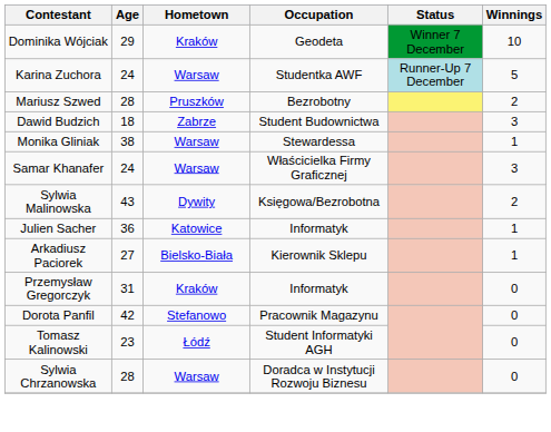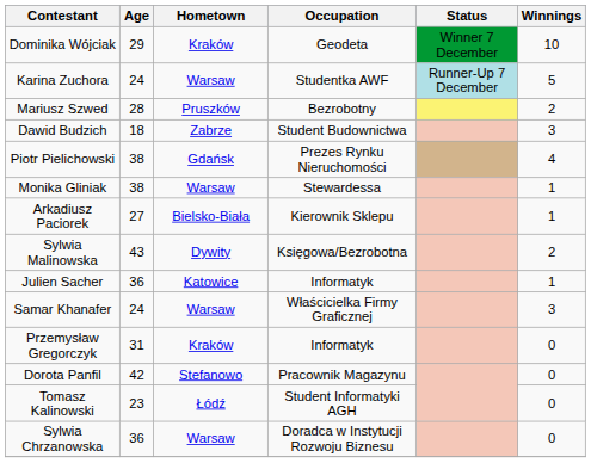 <table class="wikitable sortable" style="text-align:center; font-size:90%; border-collapse:collapse; width:100%;">
 <tr style="background:#C1D8FF;">
 <th style="width:18%;">Contestant</th>
 <th style="width:4%;">Age</th>
 <th style="width:18%;">Hometown</th>
 <th style="width:20%;">Occupation</th>
 <th style="width:16%;">Status</th>
 <th style="width:2%;">Winnings</th>
 </tr>
 <tr>
 <td>Dominika Wójciak</td>
 <td>29</td>
 <td><a href='#'>Kraków</a></td>
 <td>Geodeta</td>
 <td style="background:#093;"><span>Winner 7 December</span></td>
 <td>10</td>
 </tr>
 <tr>
 <td>Karina Zuchora</td>
 <td>24</td>
 <td><a href='#'>Warsaw</a></td>
 <td>Studentka AWF</td>
 <td style="background:#B0E0E6;">Runner-Up 7 December</td>
 <td>5</td>
 </tr>
 <tr>
 <td>Mariusz Szwed</td>
 <td>28</td>
 <td><a href='#'>Pruszków</a></td>
 <td>Bezrobotny</td>
 <td style="background:#fbf373; text-align:center;" rowspan="1"></td>
 <td>2</td>
 </tr>
 <tr>
 <td>Dawid Budzich</td>
 <td>18</td>
 <td><a href='#'>Zabrze</a></td>
 <td>Student Budownictwa</td>
 <td style="background:#f4c7b8; text-align:center;" rowspan="1"></td>
 <td>3</td>
 </tr>
 <tr>
+<td>Piotr Pielichowski</td>
+<td>38</td>
+<td><a href='#'>Gdańsk</a></td>
+<td>Prezes Rynku Nieruchomości</td>
+<td style="background:tan; text-align:center;" rowspan="1"></td>
+<td>4</td>
+</tr>
+<tr>
 <td>Monika Gliniak</td>
 <td>38</td>
 <td><a href='#'>Warsaw</a></td>
 <td>Stewardessa</td>
 <td style="background:#f4c7b8; text-align:center;" rowspan="1"></td>
 <td>1</td>
 </tr>
 <tr>
-<td>Samar Khanafer</td>
-<td>24</td>
-<td><a href='#'>Warsaw</a></td>
-<td>Właścicielka Firmy Graficznej</td>
+<td>Arkadiusz Paciorek</td>
+<td>27</td>
+<td><a href='#'>Bielsko-Biała</a></td>
+<td>Kierownik Sklepu</td>
 <td style="background:#f4c7b8; text-align:center;" rowspan="1"></td>
-<td>3</td>
+<td>1</td>
 </tr>
 <tr>
 <td>Sylwia Malinowska</td>
 <td>43</td>
 <td><a href='#'>Dywity</a></td>
 <td>Księgowa/Bezrobotna</td>
 <td style="background:#f4c7b8; text-align:center;" rowspan="1"></td>
 <td>2</td>
 </tr>
 <tr>
 <td>Julien Sacher</td>
 <td>36</td>
 <td><a href='#'>Katowice</a></td>
 <td>Informatyk</td>
 <td style="background:#f4c7b8; text-align:center;" rowspan="1"></td>
 <td>1</td>
 </tr>
 <tr>
-<td>Arkadiusz Paciorek</td>
-<td>27</td>
-<td><a href='#'>Bielsko-Biała</a></td>
-<td>Kierownik Sklepu</td>
+<td>Samar Khanafer</td>
+<td>24</td>
+<td><a href='#'>Warsaw</a></td>
+<td>Właścicielka Firmy Graficznej</td>
 <td style="background:#f4c7b8; text-align:center;" rowspan="1"></td>
-<td>1</td>
+<td>3</td>
 </tr>
 <tr>
 <td>Przemysław Gregorczyk</td>
 <td>31</td>
 <td><a href='#'>Kraków</a></td>
 <td>Informatyk</td>
 <td style="background:#f4c7b8; text-align:center;" rowspan="1"></td>
 <td>0</td>
 </tr>
 <tr>
 <td>Dorota Panfil</td>
 <td>42</td>
 <td><a href='#'>Stefanowo</a></td>
 <td>Pracownik Magazynu</td>
 <td style="background:#f4c7b8; text-align:center;" rowspan="2"></td>
 <td>0</td>
 </tr>
 <tr>
 <td>Tomasz Kalinowski</td>
 <td>23</td>
 <td><a href='#'>Łódź</a></td>
 <td>Student Informatyki AGH</td>
 <td>0</td>
 </tr>
 <tr>
 <td>Sylwia Chrzanowska</td>
-<td>28</td>
+<td>36</td>
 <td><a href='#'>Warsaw</a></td>
 <td>Doradca w Instytucji Rozwoju Biznesu</td>
 <td style="background:#f4c7b8; text-align:center;" rowspan="1"></td>
 <td>0</td>
 </tr>
 <tr>
 </tr>
 </table>
